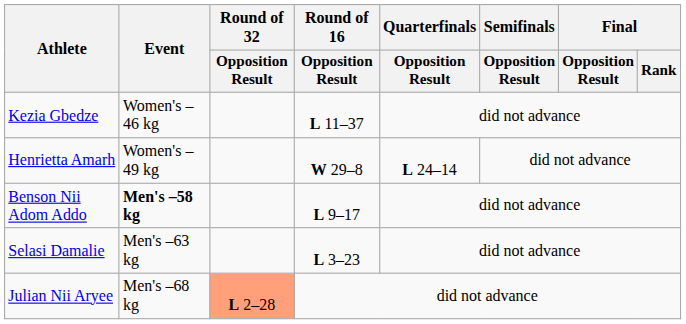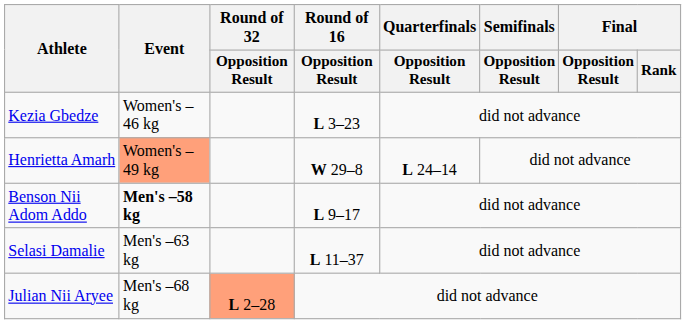 <table class="wikitable" style="text-align:left; font-size:90%">
 <tr>
 <th rowspan="2">Athlete</th>
 <th rowspan="2">Event</th>
 <th>Round of 32</th>
 <th>Round of 16</th>
 <th>Quarterfinals</th>
 <th>Semifinals</th>
 <th colspan=2>Final</th>
 </tr>
 <tr style="font-size: 95%">
 <th>Opposition<br>Result</th>
 <th>Opposition<br>Result</th>
 <th>Opposition<br>Result</th>
 <th>Opposition<br>Result</th>
 <th>Opposition<br>Result</th>
 <th>Rank</th>
 </tr>
 <tr align=center>
 <td align=left><a href='#'>Kezia Gbedze</a></td>
 <td align=left>Women's –46 kg</td>
 <td></td>
-<td><br><strong>L</strong> 11–37</td>
+<td><br><strong>L</strong> 3–23</td>
 <td colspan=5>did not advance</td>
 </tr>
 <tr align=center>
 <td align=left><a href='#'>Henrietta Amarh</a></td>
-<td align=left>Women's –49 kg</td>
+<td align=left style="background: lightsalmon;">Women's –49 kg</td>
 <td></td>
 <td><br><strong>W</strong> 29–8</td>
 <td><br><strong>L</strong> 24–14</td>
 <td colspan=4>did not advance</td>
 </tr>
 <tr align=center>
 <td align=left><a href='#'>Benson Nii Adom Addo</a></td>
 <td align=left><strong>Men's –58 kg</strong></td>
 <td></td>
 <td><br><strong>L</strong> 9–17</td>
 <td colspan=4>did not advance</td>
 </tr>
 <tr align=center>
 <td align=left><a href='#'>Selasi Damalie</a></td>
 <td align=left>Men's –63 kg</td>
 <td></td>
-<td><br><strong>L</strong> 3–23</td>
+<td><br><strong>L</strong> 11–37</td>
 <td colspan=4>did not advance</td>
 </tr>
 <tr align=center>
 <td align=left><a href='#'>Julian Nii Aryee</a></td>
 <td align=left>Men's –68 kg</td>
 <td style="background: lightsalmon;"><br><strong>L</strong> 2–28</td>
 <td colspan=5>did not advance</td>
 </tr>
 </table>
